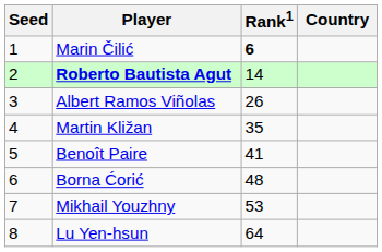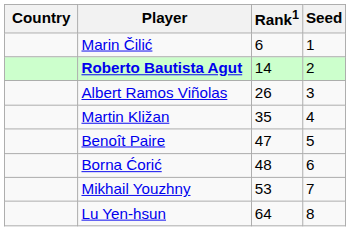 <table class="sortable wikitable">
 <tr>
-<th>Seed</th>
+<th width=70>Country</th>
 <th width=175>Player</th>
 <th>Rank<sup>1</sup></th>
-<th width=70>Country</th>
+<th>Seed</th>
 </tr>
 <tr>
+<td></td>
+<td><a href='#'>Marin Čilić</a></td>
+<td>6</td>
 <td>1</td>
-<td><a href='#'>Marin Čilić</a></td>
-<td><strong>6</strong></td>
-<td></td>
 </tr>
 <tr style="background:#cfc;">
-<td>2</td>
+<td></td>
 <td><strong><a href='#'>Roberto Bautista Agut</a></strong></td>
 <td>14</td>
-<td></td>
+<td>2</td>
 </tr>
 <tr>
-<td>3</td>
+<td></td>
 <td><a href='#'>Albert Ramos Viñolas</a></td>
 <td>26</td>
-<td></td>
+<td>3</td>
 </tr>
 <tr>
-<td>4</td>
+<td></td>
 <td><a href='#'>Martin Kližan</a></td>
 <td>35</td>
-<td></td>
+<td>4</td>
 </tr>
 <tr>
+<td></td>
+<td><a href='#'>Benoît Paire</a></td>
+<td>47</td>
 <td>5</td>
-<td><a href='#'>Benoît Paire</a></td>
-<td>41</td>
-<td></td>
 </tr>
 <tr>
-<td>6</td>
+<td></td>
 <td><a href='#'>Borna Ćorić</a></td>
 <td>48</td>
-<td></td>
+<td>6</td>
 </tr>
 <tr>
-<td>7</td>
+<td></td>
 <td><a href='#'>Mikhail Youzhny</a></td>
 <td>53</td>
-<td></td>
+<td>7</td>
 </tr>
 <tr>
-<td>8</td>
+<td></td>
 <td><a href='#'>Lu Yen-hsun</a></td>
 <td>64</td>
-<td></td>
+<td>8</td>
 </tr>
 </table>
